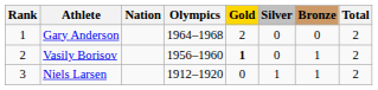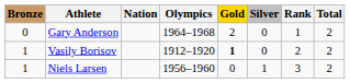 <table class="wikitable sortable" style="text-align:center">
 <tr>
-<th>Rank</th>
+<th style="background-color:#cc9966">Bronze</th>
 <th>Athlete</th>
 <th>Nation</th>
 <th>Olympics</th>
 <th style="background-color:gold">Gold</th>
 <th style="background-color:silver">Silver</th>
-<th style="background-color:#cc9966">Bronze</th>
+<th>Rank</th>
 <th>Total</th>
 </tr>
 <tr>
-<td>1</td>
+<td>0</td>
 <td align=left data-sort-value="Anderson, Gary"><a href='#'>Gary Anderson</a></td>
 <td align=left></td>
 <td>1964–1968</td>
 <td>2</td>
 <td>0</td>
-<td>0</td>
-<td>2</td>
-</tr>
-<tr>
-<td>2</td>
-<td align=left data-sort-value="Borisov, Vasily"><a href='#'>Vasily Borisov</a></td>
-<td align=left></td>
-<td>1956–1960</td>
-<td><strong>1</strong></td>
-<td>0</td>
 <td>1</td>
 <td>2</td>
 </tr>
 <tr>
-<td>3</td>
+<td>1</td>
+<td align=left data-sort-value="Borisov, Vasily"><a href='#'>Vasily Borisov</a></td>
+<td align=left></td>
+<td>1912–1920</td>
+<td><strong>1</strong></td>
+<td>0</td>
+<td>2</td>
+<td>2</td>
+</tr>
+<tr>
+<td>1</td>
 <td align=left data-sort-value="Larsen, Niels"><a href='#'>Niels Larsen</a></td>
 <td align=left></td>
-<td>1912–1920</td>
+<td>1956–1960</td>
 <td>0</td>
 <td>1</td>
-<td>1</td>
+<td>3</td>
 <td>2</td>
 </tr>
 </table>
